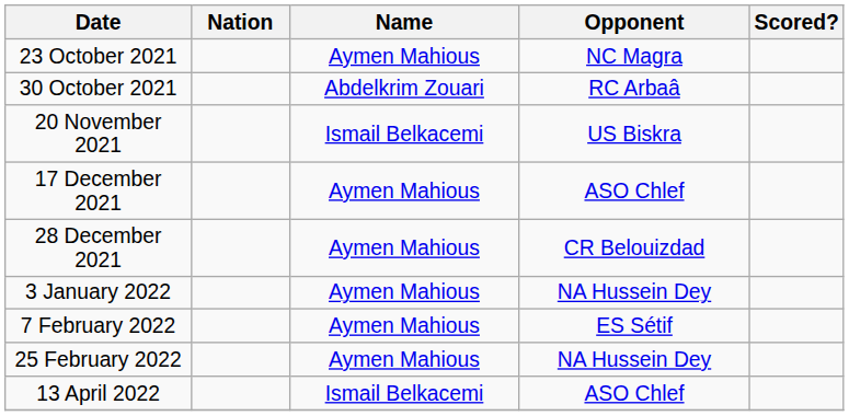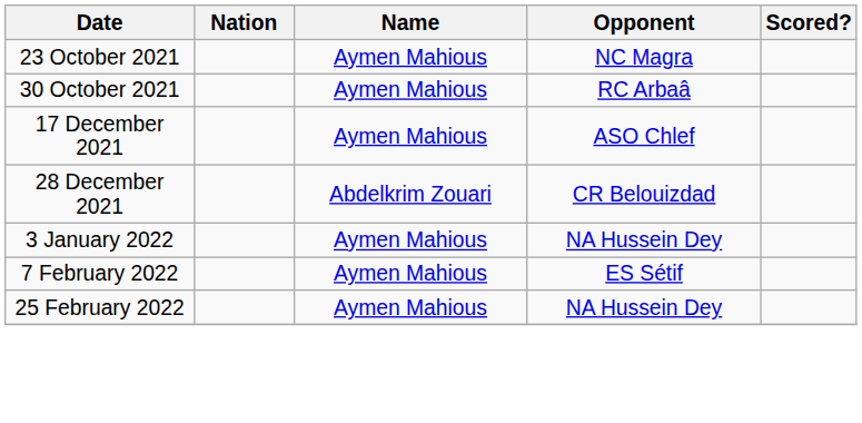 <table class="wikitable" style="text-align:center; font-size:90%; ">
 <tr>
 <th width=120>Date</th>
 <th width=60>Nation</th>
 <th width=150>Name</th>
 <th width=150>Opponent</th>
 <th width=50>Scored?</th>
 </tr>
 <tr>
 <td>23 October 2021</td>
 <td></td>
 <td><a href='#'>Aymen Mahious</a></td>
 <td><a href='#'>NC Magra</a></td>
 <td></td>
 </tr>
 <tr>
 <td>30 October 2021</td>
 <td></td>
-<td><a href='#'>Abdelkrim Zouari</a></td>
+<td><a href='#'>Aymen Mahious</a></td>
 <td><a href='#'>RC Arbaâ</a></td>
-<td></td>
-</tr>
-<tr>
-<td>20 November 2021</td>
-<td></td>
-<td><a href='#'>Ismail Belkacemi</a></td>
-<td><a href='#'>US Biskra</a></td>
 <td></td>
 </tr>
 <tr>
 <td>17 December 2021</td>
 <td></td>
 <td><a href='#'>Aymen Mahious</a></td>
 <td><a href='#'>ASO Chlef</a></td>
 <td></td>
 </tr>
 <tr>
 <td>28 December 2021</td>
 <td></td>
-<td><a href='#'>Aymen Mahious</a></td>
+<td><a href='#'>Abdelkrim Zouari</a></td>
 <td><a href='#'>CR Belouizdad</a></td>
 <td></td>
 </tr>
 <tr>
 <td>3 January 2022</td>
 <td></td>
 <td><a href='#'>Aymen Mahious</a></td>
 <td><a href='#'>NA Hussein Dey</a></td>
 <td></td>
 </tr>
 <tr>
 <td>7 February 2022</td>
 <td></td>
 <td><a href='#'>Aymen Mahious</a></td>
 <td><a href='#'>ES Sétif</a></td>
 <td></td>
 </tr>
 <tr>
 <td>25 February 2022</td>
 <td></td>
 <td><a href='#'>Aymen Mahious</a></td>
 <td><a href='#'>NA Hussein Dey</a></td>
 <td></td>
 </tr>
 <tr>
-<td>13 April 2022</td>
-<td></td>
-<td><a href='#'>Ismail Belkacemi</a></td>
-<td><a href='#'>ASO Chlef</a></td>
-<td></td>
-</tr>
-<tr>
 </tr>
 </table>
